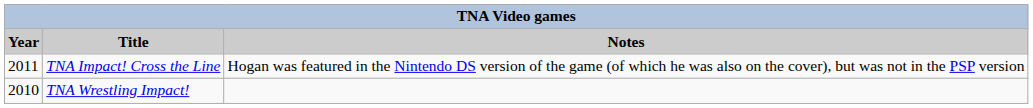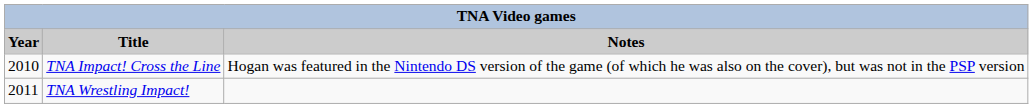 <table class="wikitable sortable">
 <tr style="text-align:center;">
 <th colspan=4 style="background:#B0C4DE;">TNA Video games</th>
 </tr>
 <tr style="text-align:center;">
 <th style="background:#ccc;">Year</th>
 <th style="background:#ccc;">Title</th>
 <th style="background:#ccc;">Notes</th>
 </tr>
 <tr>
-<td>2011</td>
+<td>2010</td>
 <td><em><a href='#'>TNA Impact! Cross the Line</a></em></td>
 <td>Hogan was featured in the <a href='#'>Nintendo DS</a> version of the game (of which he was also on the cover), but was not in the <a href='#'>PSP</a> version<br></td>
 </tr>
 <tr>
-<td>2010</td>
+<td>2011</td>
 <td><em><a href='#'>TNA Wrestling Impact!</a></em></td>
 <td></td>
 </tr>
 </table>
